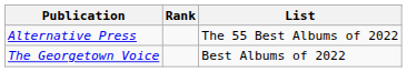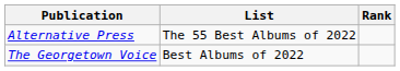 <table class="sortable wikitable">
 <tr>
 <th>Publication</th>
+<th>List</th>
 <th>Rank</th>
-<th>List</th>
 </tr>
 <tr>
 <td><em><a href='#'>Alternative Press</a></em></td>
+<td>The 55 Best Albums of 2022</td>
 <td></td>
-<td>The 55 Best Albums of 2022</td>
 </tr>
 <tr>
 <td><em><a href='#'>The Georgetown Voice</a></em></td>
+<td>Best Albums of 2022</td>
 <td></td>
-<td>Best Albums of 2022</td>
 </tr>
 </table>
